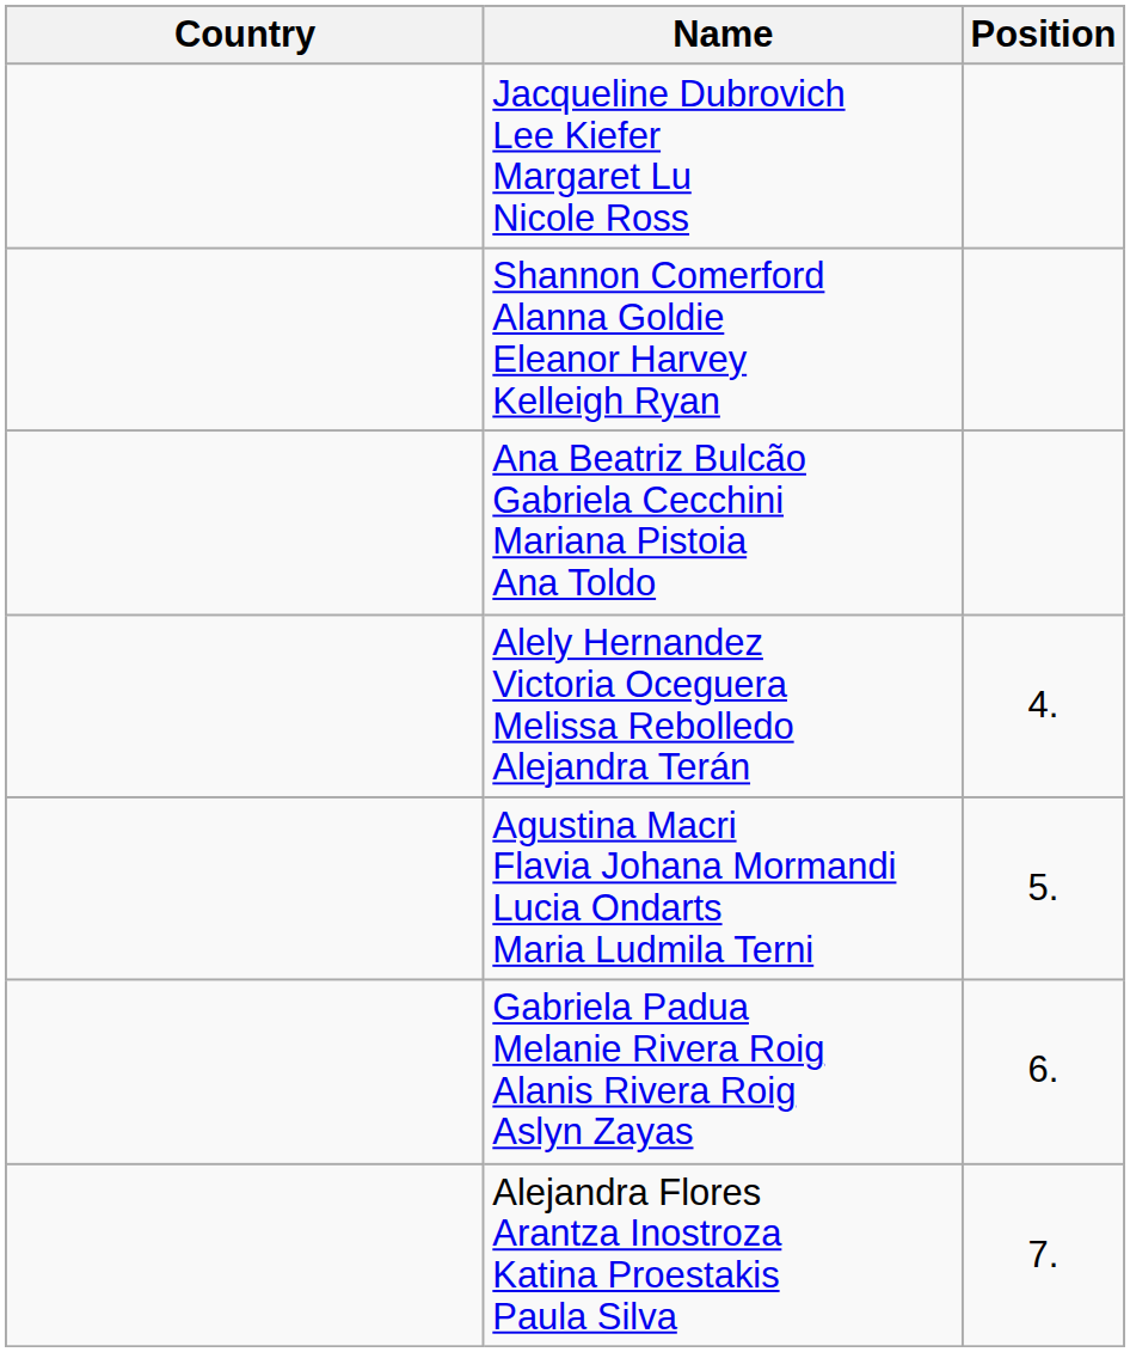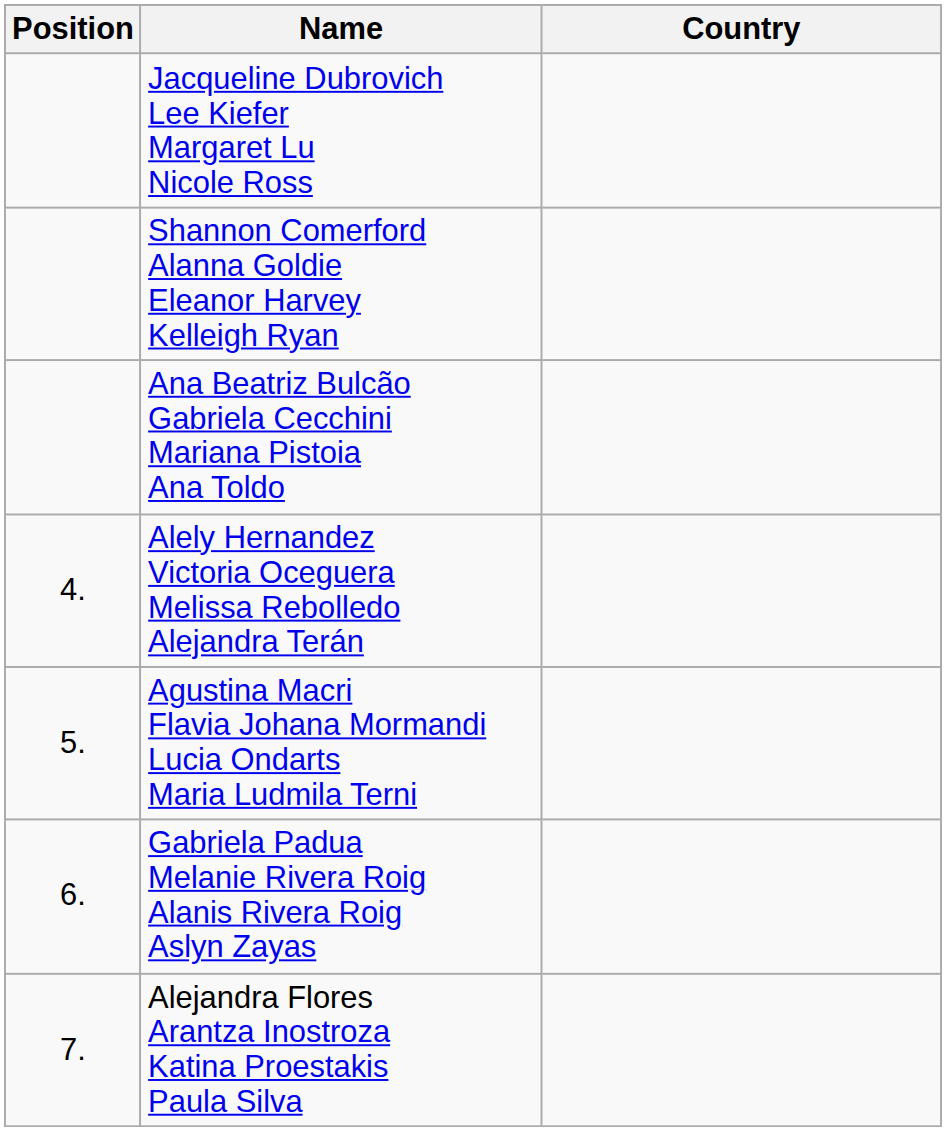 <table class="wikitable">
 <tr>
+<th width="20">Position</th>
+<th width="200">Name</th>
 <th width="200">Country</th>
-<th width="200">Name</th>
-<th width="20">Position</th>
 </tr>
 <tr>
+<td align="center"></td>
+<td><a href='#'>Jacqueline Dubrovich</a><br><a href='#'>Lee Kiefer</a><br><a href='#'>Margaret Lu</a><br><a href='#'>Nicole Ross</a></td>
 <td></td>
-<td><a href='#'>Jacqueline Dubrovich</a><br><a href='#'>Lee Kiefer</a><br><a href='#'>Margaret Lu</a><br><a href='#'>Nicole Ross</a></td>
-<td align="center"></td>
 </tr>
 <tr>
+<td align="center"></td>
+<td><a href='#'>Shannon Comerford</a><br><a href='#'>Alanna Goldie</a><br><a href='#'>Eleanor Harvey</a><br><a href='#'>Kelleigh Ryan</a></td>
 <td></td>
-<td><a href='#'>Shannon Comerford</a><br><a href='#'>Alanna Goldie</a><br><a href='#'>Eleanor Harvey</a><br><a href='#'>Kelleigh Ryan</a></td>
-<td align="center"></td>
 </tr>
 <tr>
+<td align="center"></td>
+<td><a href='#'>Ana Beatriz Bulcão</a><br><a href='#'>Gabriela Cecchini</a><br><a href='#'>Mariana Pistoia</a><br><a href='#'>Ana Toldo</a></td>
 <td></td>
-<td><a href='#'>Ana Beatriz Bulcão</a><br><a href='#'>Gabriela Cecchini</a><br><a href='#'>Mariana Pistoia</a><br><a href='#'>Ana Toldo</a></td>
-<td align="center"></td>
 </tr>
 <tr>
+<td align="center">4.</td>
+<td><a href='#'>Alely Hernandez</a><br><a href='#'>Victoria Oceguera</a><br><a href='#'>Melissa Rebolledo</a><br><a href='#'>Alejandra Terán</a></td>
 <td></td>
-<td><a href='#'>Alely Hernandez</a><br><a href='#'>Victoria Oceguera</a><br><a href='#'>Melissa Rebolledo</a><br><a href='#'>Alejandra Terán</a></td>
-<td align="center">4.</td>
 </tr>
 <tr>
+<td align="center">5.</td>
+<td><a href='#'>Agustina Macri</a><br><a href='#'>Flavia Johana Mormandi</a><br><a href='#'>Lucia Ondarts</a><br><a href='#'>Maria Ludmila Terni</a></td>
 <td></td>
-<td><a href='#'>Agustina Macri</a><br><a href='#'>Flavia Johana Mormandi</a><br><a href='#'>Lucia Ondarts</a><br><a href='#'>Maria Ludmila Terni</a></td>
-<td align="center">5.</td>
 </tr>
 <tr>
+<td align="center">6.</td>
+<td><a href='#'>Gabriela Padua</a><br><a href='#'>Melanie Rivera Roig</a><br><a href='#'>Alanis Rivera Roig</a><br><a href='#'>Aslyn Zayas</a></td>
 <td></td>
-<td><a href='#'>Gabriela Padua</a><br><a href='#'>Melanie Rivera Roig</a><br><a href='#'>Alanis Rivera Roig</a><br><a href='#'>Aslyn Zayas</a></td>
-<td align="center">6.</td>
 </tr>
 <tr>
+<td align="center">7.</td>
+<td>Alejandra Flores<br><a href='#'>Arantza Inostroza</a><br><a href='#'>Katina Proestakis</a><br><a href='#'>Paula Silva</a></td>
 <td></td>
-<td>Alejandra Flores<br><a href='#'>Arantza Inostroza</a><br><a href='#'>Katina Proestakis</a><br><a href='#'>Paula Silva</a></td>
-<td align="center">7.</td>
 </tr>
 </table>
